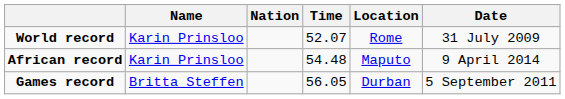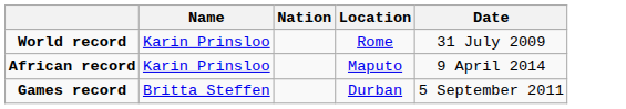 <table class=wikitable style=text-align:center>
 <tr>
 <th></th>
 <th>Name</th>
 <th>Nation</th>
-<th>Time</th>
 <th>Location</th>
 <th>Date</th>
 </tr>
 <tr>
 <td><strong>World record</strong></td>
 <td align=left><a href='#'>Karin Prinsloo</a></td>
 <td align=left></td>
-<td align=left>52.07</td>
 <td><a href='#'>Rome</a></td>
 <td>31 July 2009</td>
 </tr>
 <tr>
 <td><strong>African record</strong></td>
 <td align=left><a href='#'>Karin Prinsloo</a></td>
 <td align=left></td>
-<td align=left>54.48</td>
 <td><a href='#'>Maputo</a></td>
 <td>9 April 2014</td>
 </tr>
 <tr>
 <td><strong>Games record</strong></td>
 <td align=left><a href='#'>Britta Steffen</a></td>
 <td align=left></td>
-<td align=left>56.05</td>
 <td><a href='#'>Durban</a></td>
 <td>5 September 2011</td>
 </tr>
 </table>
